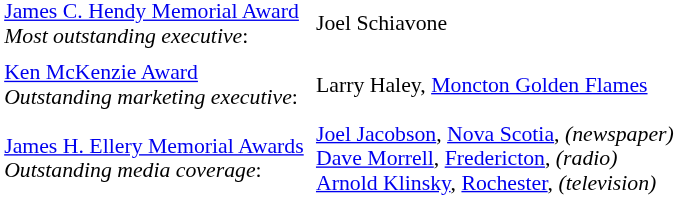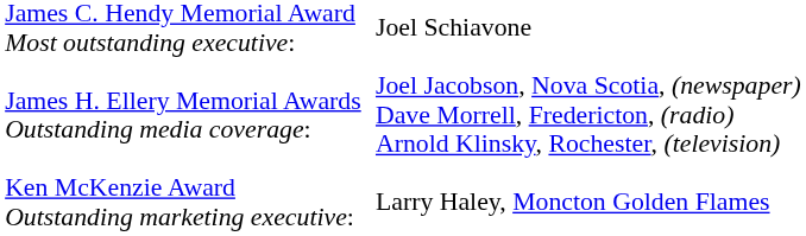 <table cellpadding="3" cellspacing="3">
 <tr>
 <td><a href='#'>James C. Hendy Memorial Award</a><br><em>Most outstanding executive</em>:</td>
 <td>Joel Schiavone</td>
 </tr>
 <tr>
+<td><a href='#'>James H. Ellery Memorial Awards</a> <br><em>Outstanding media coverage</em>:</td>
+<td><a href='#'>Joel Jacobson</a>, <a href='#'>Nova Scotia</a>, <em>(newspaper)</em><br><a href='#'>Dave Morrell</a>, <a href='#'>Fredericton</a>, <em>(radio)</em><br><a href='#'>Arnold Klinsky</a>, <a href='#'>Rochester</a>, <em>(television)</em></td>
+</tr>
+<tr>
 <td><a href='#'>Ken McKenzie Award</a><br><em>Outstanding marketing executive</em>:</td>
 <td>Larry Haley, <a href='#'>Moncton Golden Flames</a></td>
 </tr>
-<tr>
-<td><a href='#'>James H. Ellery Memorial Awards</a> <br><em>Outstanding media coverage</em>:</td>
-<td><a href='#'>Joel Jacobson</a>, <a href='#'>Nova Scotia</a>, <em>(newspaper)</em><br><a href='#'>Dave Morrell</a>, <a href='#'>Fredericton</a>, <em>(radio)</em><br><a href='#'>Arnold Klinsky</a>, <a href='#'>Rochester</a>, <em>(television)</em></td>
-</tr>
 </table>
